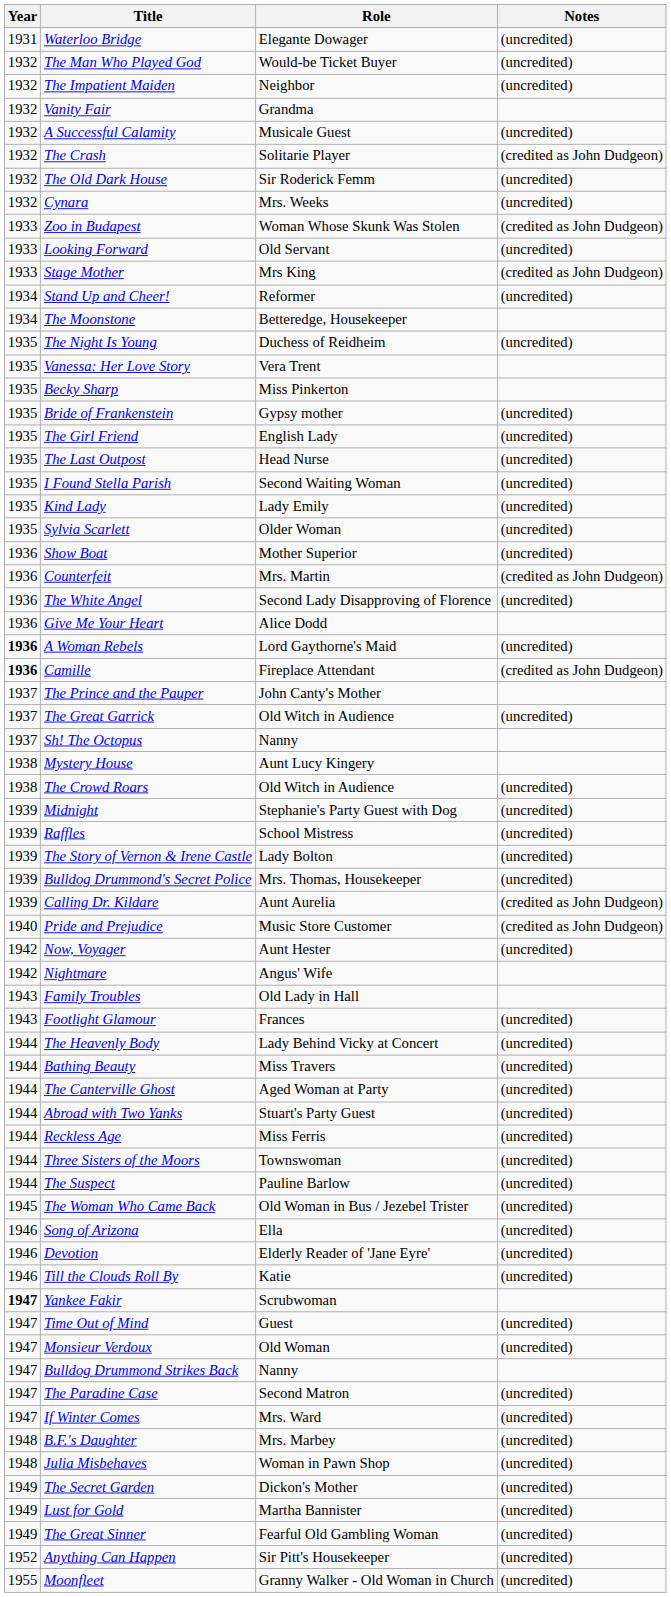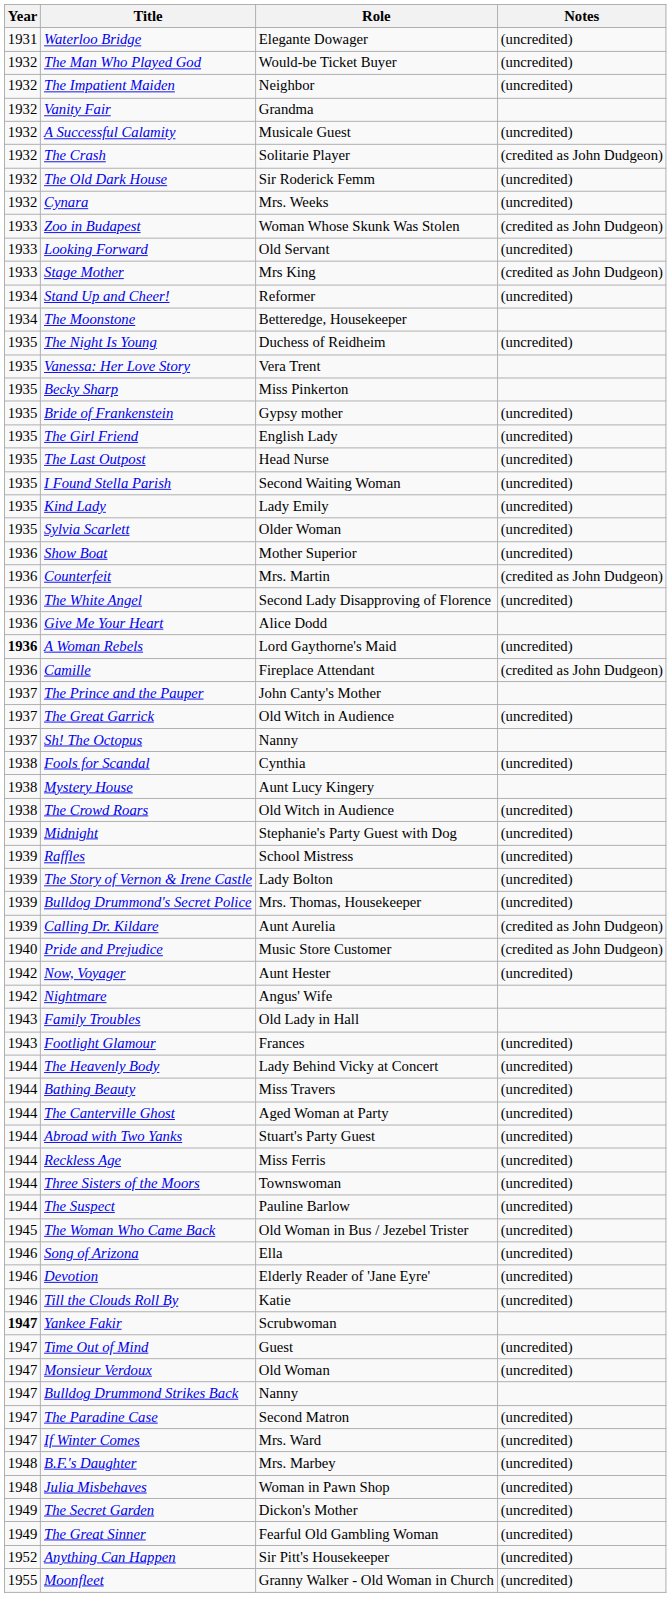 <table class="wikitable sortable">
 <tr>
 <th>Year</th>
 <th>Title</th>
 <th>Role</th>
 <th class="unsortable">Notes</th>
 </tr>
 <tr>
 <td>1931</td>
 <td><em><a href='#'>Waterloo Bridge</a></em></td>
 <td>Elegante Dowager</td>
 <td>(uncredited)</td>
 </tr>
 <tr>
 <td>1932</td>
 <td><em><a href='#'>The Man Who Played God</a></em></td>
 <td>Would-be Ticket Buyer</td>
 <td>(uncredited)</td>
 </tr>
 <tr>
 <td>1932</td>
 <td><em><a href='#'>The Impatient Maiden</a></em></td>
 <td>Neighbor</td>
 <td>(uncredited)</td>
 </tr>
 <tr>
 <td>1932</td>
 <td><em><a href='#'>Vanity Fair</a></em></td>
 <td>Grandma</td>
 <td></td>
 </tr>
 <tr>
 <td>1932</td>
 <td><em><a href='#'>A Successful Calamity</a></em></td>
 <td>Musicale Guest</td>
 <td>(uncredited)</td>
 </tr>
 <tr>
 <td>1932</td>
 <td><em><a href='#'>The Crash</a></em></td>
 <td>Solitarie Player</td>
 <td>(credited as John Dudgeon)</td>
 </tr>
 <tr>
 <td>1932</td>
 <td><em><a href='#'>The Old Dark House</a></em></td>
 <td>Sir Roderick Femm</td>
 <td>(uncredited)</td>
 </tr>
 <tr>
 <td>1932</td>
 <td><em><a href='#'>Cynara</a></em></td>
 <td>Mrs. Weeks</td>
 <td>(uncredited)</td>
 </tr>
 <tr>
 <td>1933</td>
 <td><em><a href='#'>Zoo in Budapest</a></em></td>
 <td>Woman Whose Skunk Was Stolen</td>
 <td>(credited as John Dudgeon)</td>
 </tr>
 <tr>
 <td>1933</td>
 <td><em><a href='#'>Looking Forward</a></em></td>
 <td>Old Servant</td>
 <td>(uncredited)</td>
 </tr>
 <tr>
 <td>1933</td>
 <td><em><a href='#'>Stage Mother</a></em></td>
 <td>Mrs King</td>
 <td>(credited as John Dudgeon)</td>
 </tr>
 <tr>
 <td>1934</td>
 <td><em><a href='#'>Stand Up and Cheer!</a></em></td>
 <td>Reformer</td>
 <td>(uncredited)</td>
 </tr>
 <tr>
 <td>1934</td>
 <td><em><a href='#'>The Moonstone</a></em></td>
 <td>Betteredge, Housekeeper</td>
 <td></td>
 </tr>
 <tr>
 <td>1935</td>
 <td><em><a href='#'>The Night Is Young</a></em></td>
 <td>Duchess of Reidheim</td>
 <td>(uncredited)</td>
 </tr>
 <tr>
 <td>1935</td>
 <td><em><a href='#'>Vanessa: Her Love Story</a></em></td>
 <td>Vera Trent</td>
 <td></td>
 </tr>
 <tr>
 <td>1935</td>
 <td><em><a href='#'>Becky Sharp</a></em></td>
 <td>Miss Pinkerton</td>
 <td></td>
 </tr>
 <tr>
 <td>1935</td>
 <td><em><a href='#'>Bride of Frankenstein</a></em></td>
 <td>Gypsy mother</td>
 <td>(uncredited)</td>
 </tr>
 <tr>
 <td>1935</td>
 <td><em><a href='#'>The Girl Friend</a></em></td>
 <td>English Lady</td>
 <td>(uncredited)</td>
 </tr>
 <tr>
 <td>1935</td>
 <td><em><a href='#'>The Last Outpost</a></em></td>
 <td>Head Nurse</td>
 <td>(uncredited)</td>
 </tr>
 <tr>
 <td>1935</td>
 <td><em><a href='#'>I Found Stella Parish</a></em></td>
 <td>Second Waiting Woman</td>
 <td>(uncredited)</td>
 </tr>
 <tr>
 <td>1935</td>
 <td><em><a href='#'>Kind Lady</a></em></td>
 <td>Lady Emily</td>
 <td>(uncredited)</td>
 </tr>
 <tr>
 <td>1935</td>
 <td><em><a href='#'>Sylvia Scarlett</a></em></td>
 <td>Older Woman</td>
 <td>(uncredited)</td>
 </tr>
 <tr>
 <td>1936</td>
 <td><em><a href='#'>Show Boat</a></em></td>
 <td>Mother Superior</td>
 <td>(uncredited)</td>
 </tr>
 <tr>
 <td>1936</td>
 <td><em><a href='#'>Counterfeit</a></em></td>
 <td>Mrs. Martin</td>
 <td>(credited as John Dudgeon)</td>
 </tr>
 <tr>
 <td>1936</td>
 <td><em><a href='#'>The White Angel</a></em></td>
 <td>Second Lady Disapproving of Florence</td>
 <td>(uncredited)</td>
 </tr>
 <tr>
 <td>1936</td>
 <td><em><a href='#'>Give Me Your Heart</a></em></td>
 <td>Alice Dodd</td>
 <td></td>
 </tr>
 <tr>
 <td><strong>1936</strong></td>
 <td><em><a href='#'>A Woman Rebels</a></em></td>
 <td>Lord Gaythorne's Maid</td>
 <td>(uncredited)</td>
 </tr>
 <tr>
-<td><strong>1936</strong></td>
+<td>1936</td>
 <td><em><a href='#'>Camille</a></em></td>
 <td>Fireplace Attendant</td>
 <td>(credited as John Dudgeon)</td>
 </tr>
 <tr>
 <td>1937</td>
 <td><em><a href='#'>The Prince and the Pauper</a></em></td>
 <td>John Canty's Mother</td>
 <td></td>
 </tr>
 <tr>
 <td>1937</td>
 <td><em><a href='#'>The Great Garrick</a></em></td>
 <td>Old Witch in Audience</td>
 <td>(uncredited)</td>
 </tr>
 <tr>
 <td>1937</td>
 <td><em><a href='#'>Sh! The Octopus</a></em></td>
 <td>Nanny</td>
 <td></td>
+</tr>
+<tr>
+<td>1938</td>
+<td><em><a href='#'>Fools for Scandal</a></em></td>
+<td>Cynthia</td>
+<td>(uncredited)</td>
 </tr>
 <tr>
 <td>1938</td>
 <td><em><a href='#'>Mystery House</a></em></td>
 <td>Aunt Lucy Kingery</td>
 <td></td>
 </tr>
 <tr>
 <td>1938</td>
 <td><em><a href='#'>The Crowd Roars</a></em></td>
 <td>Old Witch in Audience</td>
 <td>(uncredited)</td>
 </tr>
 <tr>
 <td>1939</td>
 <td><em><a href='#'>Midnight</a></em></td>
 <td>Stephanie's Party Guest with Dog</td>
 <td>(uncredited)</td>
 </tr>
 <tr>
 <td>1939</td>
 <td><em><a href='#'>Raffles</a></em></td>
 <td>School Mistress</td>
 <td>(uncredited)</td>
 </tr>
 <tr>
 <td>1939</td>
 <td><em><a href='#'>The Story of Vernon & Irene Castle</a></em></td>
 <td>Lady Bolton</td>
 <td>(uncredited)</td>
 </tr>
 <tr>
 <td>1939</td>
 <td><em><a href='#'>Bulldog Drummond's Secret Police</a></em></td>
 <td>Mrs. Thomas, Housekeeper</td>
 <td>(uncredited)</td>
 </tr>
 <tr>
 <td>1939</td>
 <td><em><a href='#'>Calling Dr. Kildare</a></em></td>
 <td>Aunt Aurelia</td>
 <td>(credited as John Dudgeon)</td>
 </tr>
 <tr>
 <td>1940</td>
 <td><em><a href='#'>Pride and Prejudice</a></em></td>
 <td>Music Store Customer</td>
 <td>(credited as John Dudgeon)</td>
 </tr>
 <tr>
 <td>1942</td>
 <td><em><a href='#'>Now, Voyager</a></em></td>
 <td>Aunt Hester</td>
 <td>(uncredited)</td>
 </tr>
 <tr>
 <td>1942</td>
 <td><em><a href='#'>Nightmare</a></em></td>
 <td>Angus' Wife</td>
 <td></td>
 </tr>
 <tr>
 <td>1943</td>
 <td><em><a href='#'>Family Troubles</a></em></td>
 <td>Old Lady in Hall</td>
 <td></td>
 </tr>
 <tr>
 <td>1943</td>
 <td><em><a href='#'>Footlight Glamour</a></em></td>
 <td>Frances</td>
 <td>(uncredited)</td>
 </tr>
 <tr>
 <td>1944</td>
 <td><em><a href='#'>The Heavenly Body</a></em></td>
 <td>Lady Behind Vicky at Concert</td>
 <td>(uncredited)</td>
 </tr>
 <tr>
 <td>1944</td>
 <td><em><a href='#'>Bathing Beauty</a></em></td>
 <td>Miss Travers</td>
 <td>(uncredited)</td>
 </tr>
 <tr>
 <td>1944</td>
 <td><em><a href='#'>The Canterville Ghost</a></em></td>
 <td>Aged Woman at Party</td>
 <td>(uncredited)</td>
 </tr>
 <tr>
 <td>1944</td>
 <td><em><a href='#'>Abroad with Two Yanks</a></em></td>
 <td>Stuart's Party Guest</td>
 <td>(uncredited)</td>
 </tr>
 <tr>
 <td>1944</td>
 <td><em><a href='#'>Reckless Age</a></em></td>
 <td>Miss Ferris</td>
 <td>(uncredited)</td>
 </tr>
 <tr>
 <td>1944</td>
 <td><em><a href='#'>Three Sisters of the Moors</a></em></td>
 <td>Townswoman</td>
 <td>(uncredited)</td>
 </tr>
 <tr>
 <td>1944</td>
 <td><em><a href='#'>The Suspect</a></em></td>
 <td>Pauline Barlow</td>
 <td>(uncredited)</td>
 </tr>
 <tr>
 <td>1945</td>
 <td><em><a href='#'>The Woman Who Came Back</a></em></td>
 <td>Old Woman in Bus / Jezebel Trister</td>
 <td>(uncredited)</td>
 </tr>
 <tr>
 <td>1946</td>
 <td><em><a href='#'>Song of Arizona</a></em></td>
 <td>Ella</td>
 <td>(uncredited)</td>
 </tr>
 <tr>
 <td>1946</td>
 <td><em><a href='#'>Devotion</a></em></td>
 <td>Elderly Reader of 'Jane Eyre'</td>
 <td>(uncredited)</td>
 </tr>
 <tr>
 <td>1946</td>
 <td><em><a href='#'>Till the Clouds Roll By</a></em></td>
 <td>Katie</td>
 <td>(uncredited)</td>
 </tr>
 <tr>
 <td><strong>1947</strong></td>
 <td><em><a href='#'>Yankee Fakir</a></em></td>
 <td>Scrubwoman</td>
 <td></td>
 </tr>
 <tr>
 <td>1947</td>
 <td><em><a href='#'>Time Out of Mind</a></em></td>
 <td>Guest</td>
 <td>(uncredited)</td>
 </tr>
 <tr>
 <td>1947</td>
 <td><em><a href='#'>Monsieur Verdoux</a></em></td>
 <td>Old Woman</td>
 <td>(uncredited)</td>
 </tr>
 <tr>
 <td>1947</td>
 <td><em><a href='#'>Bulldog Drummond Strikes Back</a></em></td>
 <td>Nanny</td>
 <td></td>
 </tr>
 <tr>
 <td>1947</td>
 <td><em><a href='#'>The Paradine Case</a></em></td>
 <td>Second Matron</td>
 <td>(uncredited)</td>
 </tr>
 <tr>
 <td>1947</td>
 <td><em><a href='#'>If Winter Comes</a></em></td>
 <td>Mrs. Ward</td>
 <td>(uncredited)</td>
 </tr>
 <tr>
 <td>1948</td>
 <td><em><a href='#'>B.F.'s Daughter</a></em></td>
 <td>Mrs. Marbey</td>
 <td>(uncredited)</td>
 </tr>
 <tr>
 <td>1948</td>
 <td><em><a href='#'>Julia Misbehaves</a></em></td>
 <td>Woman in Pawn Shop</td>
 <td>(uncredited)</td>
 </tr>
 <tr>
 <td>1949</td>
 <td><em><a href='#'>The Secret Garden</a></em></td>
 <td>Dickon's Mother</td>
 <td>(uncredited)</td>
 </tr>
 <tr>
 <td>1949</td>
-<td><em><a href='#'>Lust for Gold</a></em></td>
-<td>Martha Bannister</td>
-<td>(uncredited)</td>
-</tr>
-<tr>
-<td>1949</td>
 <td><em><a href='#'>The Great Sinner</a></em></td>
 <td>Fearful Old Gambling Woman</td>
 <td>(uncredited)</td>
 </tr>
 <tr>
 <td>1952</td>
 <td><em><a href='#'>Anything Can Happen</a></em></td>
 <td>Sir Pitt's Housekeeper</td>
 <td>(uncredited)</td>
 </tr>
 <tr>
 <td>1955</td>
 <td><em><a href='#'>Moonfleet</a></em></td>
 <td>Granny Walker - Old Woman in Church</td>
 <td>(uncredited)</td>
 </tr>
 </table>
